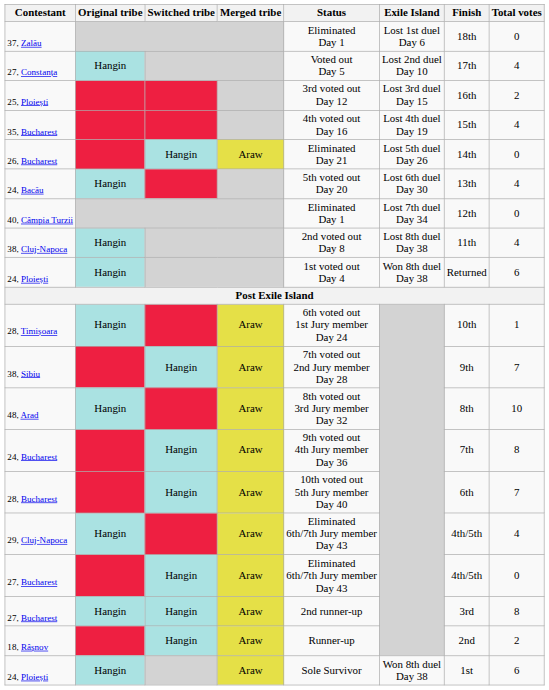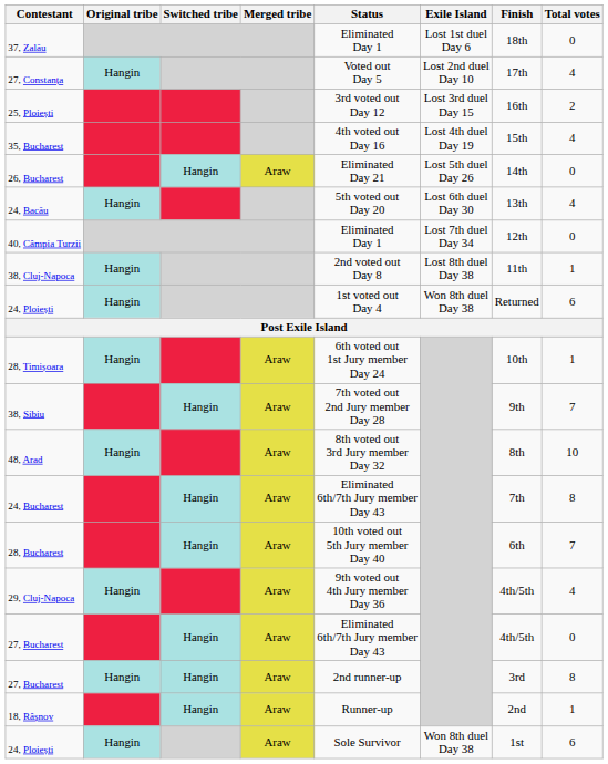 <table class="wikitable sortable" style="margin:auto;text-align:center">
 <tr>
 <th>Contestant</th>
 <th>Original tribe</th>
 <th>Switched tribe</th>
 <th>Merged tribe</th>
 <th>Status</th>
 <th>Exile Island</th>
 <th>Finish</th>
 <th>Total votes</th>
 </tr>
 <tr>
 <td align="left"><strong></strong><br><small>37, <a href='#'>Zalău</a></small></td>
 <td colspan="3" bgcolor="lightgray"></td>
 <td>Eliminated<br>Day 1</td>
 <td>Lost 1st duel<br>Day 6</td>
 <td>18th</td>
 <td>0</td>
 </tr>
 <tr>
 <td align="left"><strong></strong><br><small>27, <a href='#'>Constanța</a></small></td>
 <td bgcolor="#AAE2E2">Hangin</td>
 <td colspan="2" bgcolor="lightgray"></td>
 <td>Voted out<br>Day 5</td>
 <td>Lost 2nd duel<br>Day 10</td>
 <td>17th</td>
 <td>4</td>
 </tr>
 <tr>
 <td align="left"><strong></strong><br><small>25, <a href='#'>Ploiești</a></small></td>
 <td bgcolor="#EE1F41"></td>
 <td bgcolor="#EE1F41"></td>
 <td bgcolor="lightgray"></td>
 <td>3rd voted out<br>Day 12</td>
 <td>Lost 3rd duel<br>Day 15</td>
 <td>16th</td>
 <td>2</td>
 </tr>
 <tr>
 <td align="left"><strong></strong><br><small>35, <a href='#'>Bucharest</a></small></td>
 <td bgcolor="#EE1F41"></td>
 <td bgcolor="#EE1F41"></td>
 <td bgcolor="lightgray"></td>
 <td>4th voted out<br>Day 16</td>
 <td>Lost 4th duel<br>Day 19</td>
 <td>15th</td>
 <td>4</td>
 </tr>
 <tr>
 <td align="left"><strong></strong><br><small>26, <a href='#'>Bucharest</a></small></td>
 <td bgcolor="#EE1F41"></td>
 <td bgcolor="#AAE2E2">Hangin</td>
 <td bgcolor="#E5E047">Araw</td>
 <td>Eliminated<br>Day 21</td>
 <td>Lost 5th duel<br>Day 26</td>
 <td>14th</td>
 <td>0</td>
 </tr>
 <tr>
 <td align="left"><strong></strong><br><small>24, <a href='#'>Bacău</a></small></td>
 <td bgcolor="#AAE2E2">Hangin</td>
 <td bgcolor="#EE1F41"></td>
 <td bgcolor="lightgray"></td>
 <td>5th voted out<br>Day 20</td>
 <td>Lost 6th duel<br>Day 30</td>
 <td>13th</td>
 <td>4</td>
 </tr>
 <tr>
 <td align="left"><strong></strong><br><small>40, <a href='#'>Câmpia Turzii</a></small></td>
 <td colspan="3" bgcolor="lightgray"></td>
 <td>Eliminated<br>Day 1</td>
 <td>Lost 7th duel<br>Day 34</td>
 <td>12th</td>
 <td>0</td>
 </tr>
 <tr>
 <td align="left"><strong></strong><br><small>38, <a href='#'>Cluj-Napoca</a></small></td>
 <td bgcolor="#AAE2E2">Hangin</td>
 <td colspan="2" bgcolor="lightgray"></td>
 <td>2nd voted out<br>Day 8</td>
 <td>Lost 8th duel<br>Day 38</td>
 <td>11th</td>
-<td>4</td>
+<td>1</td>
 </tr>
 <tr>
 <td align="left"><strong></strong><br><small>24, <a href='#'>Ploiești</a></small></td>
 <td bgcolor="#AAE2E2">Hangin</td>
 <td colspan="2" bgcolor="lightgray"></td>
 <td>1st voted out<br>Day 4</td>
 <td>Won 8th duel<br>Day 38</td>
 <td>Returned</td>
 <td>6</td>
 </tr>
 <tr>
 <th colspan="8">Post Exile Island</th>
 </tr>
 <tr>
 <td align="left"><strong></strong><br><small>28, <a href='#'>Timișoara</a></small></td>
 <td bgcolor="#AAE2E2">Hangin</td>
 <td bgcolor="#EE1F41"></td>
 <td bgcolor="#E5E047">Araw</td>
 <td>6th voted out<br>1st Jury member<br>Day 24</td>
 <td rowspan="9" bgcolor="lightgrey"></td>
 <td>10th</td>
 <td>1</td>
 </tr>
 <tr>
 <td align="left"><strong></strong><br><small>38, <a href='#'>Sibiu</a></small></td>
 <td bgcolor="#EE1F41"></td>
 <td bgcolor="#AAE2E2">Hangin</td>
 <td bgcolor="#E5E047">Araw</td>
 <td>7th voted out<br>2nd Jury member<br>Day 28</td>
 <td>9th</td>
 <td>7</td>
 </tr>
 <tr>
 <td align="left"><strong></strong><br><small>48, <a href='#'>Arad</a></small></td>
 <td bgcolor="#AAE2E2">Hangin</td>
 <td bgcolor="#EE1F41"></td>
 <td bgcolor="#E5E047">Araw</td>
 <td>8th voted out<br>3rd Jury member<br>Day 32</td>
 <td>8th</td>
 <td>10</td>
 </tr>
 <tr>
 <td align="left"><strong></strong><br><small>24, <a href='#'>Bucharest</a></small></td>
 <td bgcolor="#EE1F41"></td>
 <td bgcolor="#AAE2E2">Hangin</td>
 <td bgcolor="#E5E047">Araw</td>
-<td>9th voted out<br>4th Jury member<br>Day 36</td>
+<td>Eliminated<br>6th/7th Jury member<br>Day 43</td>
 <td>7th</td>
 <td>8</td>
 </tr>
 <tr>
 <td align="left"><strong></strong><br><small>28, <a href='#'>Bucharest</a></small></td>
 <td bgcolor="#EE1F41"></td>
 <td bgcolor="#AAE2E2">Hangin</td>
 <td bgcolor="#E5E047">Araw</td>
 <td>10th voted out<br>5th Jury member<br>Day 40</td>
 <td>6th</td>
 <td>7</td>
 </tr>
 <tr>
 <td align="left"><strong></strong><br><small>29, <a href='#'>Cluj-Napoca</a></small></td>
 <td bgcolor="#AAE2E2">Hangin</td>
 <td bgcolor="#EE1F41"></td>
 <td bgcolor="#E5E047">Araw</td>
-<td>Eliminated<br>6th/7th Jury member<br>Day 43</td>
+<td>9th voted out<br>4th Jury member<br>Day 36</td>
 <td>4th/5th</td>
 <td>4</td>
 </tr>
 <tr>
 <td align="left"><strong></strong><br><small>27, <a href='#'>Bucharest</a></small></td>
 <td bgcolor="#EE1F41"></td>
 <td bgcolor="#AAE2E2">Hangin</td>
 <td bgcolor="#E5E047">Araw</td>
 <td>Eliminated<br>6th/7th Jury member<br>Day 43</td>
 <td>4th/5th</td>
 <td>0</td>
 </tr>
 <tr>
 <td align="left"><strong></strong><br><small>27, <a href='#'>Bucharest</a></small></td>
 <td bgcolor="#AAE2E2">Hangin</td>
 <td bgcolor="#AAE2E2">Hangin</td>
 <td bgcolor="#E5E047">Araw</td>
 <td>2nd runner-up</td>
 <td>3rd</td>
 <td>8</td>
 </tr>
 <tr>
 <td align="left"><strong></strong><br><small>18, <a href='#'>Râșnov</a></small></td>
 <td bgcolor="#EE1F41"></td>
 <td bgcolor="#AAE2E2">Hangin</td>
 <td bgcolor="#E5E047">Araw</td>
 <td>Runner-up</td>
 <td>2nd</td>
-<td>2</td>
+<td>1</td>
 </tr>
 <tr>
 <td align="left"><strong></strong><br><small>24, <a href='#'>Ploiești</a></small></td>
 <td bgcolor="#AAE2E2">Hangin</td>
 <td bgcolor="lightgray"></td>
 <td bgcolor="#E5E047">Araw</td>
 <td>Sole Survivor</td>
 <td>Won 8th duel<br>Day 38</td>
 <td>1st</td>
 <td>6</td>
 </tr>
 </table>
